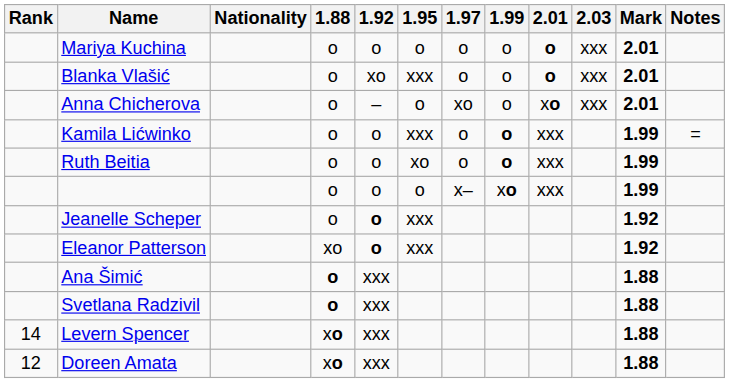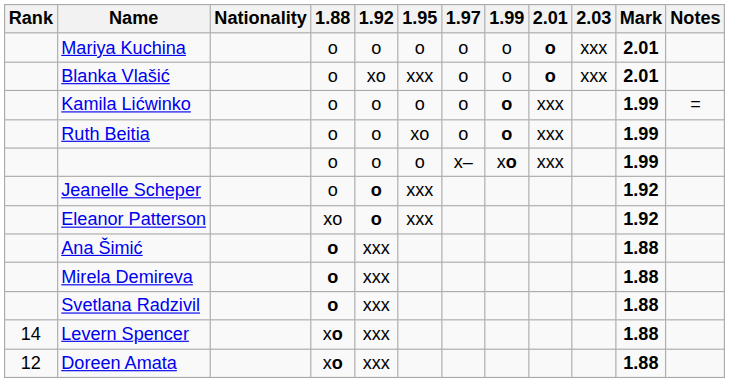 <table class="wikitable sortable" style="text-align:center">
 <tr>
 <th>Rank</th>
 <th>Name</th>
 <th>Nationality</th>
 <th>1.88</th>
 <th>1.92</th>
 <th>1.95</th>
 <th>1.97</th>
 <th>1.99</th>
 <th>2.01</th>
 <th>2.03</th>
 <th>Mark</th>
 <th>Notes</th>
 </tr>
 <tr>
 <td></td>
 <td align=left><a href='#'>Mariya Kuchina</a></td>
 <td align=left></td>
 <td>o</td>
 <td>o</td>
 <td>o</td>
 <td>o</td>
 <td>o</td>
 <td><strong>o </strong></td>
 <td>xxx</td>
 <td><strong>2.01</strong></td>
 <td></td>
 </tr>
 <tr>
 <td></td>
 <td align=left><a href='#'>Blanka Vlašić</a></td>
 <td align=left></td>
 <td>o</td>
 <td>xo</td>
 <td>xxx</td>
 <td>o</td>
 <td>o</td>
 <td><strong>o </strong></td>
 <td>xxx</td>
 <td><strong>2.01</strong></td>
 <td></td>
 </tr>
 <tr>
 <td></td>
-<td align=left><a href='#'>Anna Chicherova</a></td>
-<td align=left></td>
-<td>o</td>
-<td>–</td>
-<td>o</td>
-<td>xo</td>
-<td>o</td>
-<td>x<strong>o</strong></td>
-<td>xxx</td>
-<td><strong>2.01</strong></td>
-<td></td>
-</tr>
-<tr>
-<td></td>
 <td align=left><a href='#'>Kamila Lićwinko</a></td>
 <td align=left></td>
 <td>o</td>
 <td>o</td>
-<td>xxx</td>
+<td>o</td>
 <td>o</td>
 <td><strong>o </strong></td>
 <td>xxx</td>
 <td></td>
 <td><strong>1.99</strong></td>
 <td>=</td>
 </tr>
 <tr>
 <td></td>
 <td align=left><a href='#'>Ruth Beitia</a></td>
 <td align=left></td>
 <td>o</td>
 <td>o</td>
 <td>xo</td>
 <td>o</td>
 <td><strong>o </strong></td>
 <td>xxx</td>
 <td></td>
 <td><strong>1.99</strong></td>
 <td></td>
 </tr>
 <tr>
 <td></td>
 <td align=left></td>
 <td align=left></td>
 <td>o</td>
 <td>o</td>
 <td>o</td>
 <td>x–</td>
 <td>x<strong>o </strong></td>
 <td>xxx</td>
 <td></td>
 <td><strong>1.99</strong></td>
 <td></td>
 </tr>
 <tr>
 <td></td>
 <td align=left><a href='#'>Jeanelle Scheper</a></td>
 <td align=left></td>
 <td>o</td>
 <td><strong>o </strong></td>
 <td>xxx</td>
 <td></td>
 <td></td>
 <td></td>
 <td></td>
 <td><strong>1.92</strong></td>
 <td></td>
 </tr>
 <tr>
 <td></td>
 <td align=left><a href='#'>Eleanor Patterson</a></td>
 <td align=left></td>
 <td>xo</td>
 <td><strong>o </strong></td>
 <td>xxx</td>
 <td></td>
 <td></td>
 <td></td>
 <td></td>
 <td><strong>1.92</strong></td>
 <td></td>
 </tr>
 <tr>
 <td></td>
 <td align=left><a href='#'>Ana Šimić</a></td>
 <td align=left></td>
 <td><strong>o </strong></td>
 <td>xxx</td>
 <td></td>
 <td></td>
 <td></td>
 <td></td>
 <td></td>
 <td><strong>1.88</strong></td>
 <td></td>
 </tr>
 <tr>
 <td></td>
+<td align=left><a href='#'>Mirela Demireva</a></td>
+<td align=left></td>
+<td><strong>o </strong></td>
+<td>xxx</td>
+<td></td>
+<td></td>
+<td></td>
+<td></td>
+<td></td>
+<td><strong>1.88</strong></td>
+<td></td>
+</tr>
+<tr>
+<td></td>
 <td align=left><a href='#'>Svetlana Radzivil</a></td>
 <td align=left></td>
 <td><strong>o </strong></td>
 <td>xxx</td>
 <td></td>
 <td></td>
 <td></td>
 <td></td>
 <td></td>
 <td><strong>1.88</strong></td>
 <td></td>
 </tr>
 <tr>
 <td>14</td>
 <td align=left><a href='#'>Levern Spencer</a></td>
 <td align=left></td>
 <td>x<strong>o </strong></td>
 <td>xxx</td>
 <td></td>
 <td></td>
 <td></td>
 <td></td>
 <td></td>
 <td><strong>1.88</strong></td>
 <td></td>
 </tr>
 <tr>
 <td>12</td>
 <td align=left><a href='#'>Doreen Amata</a></td>
 <td align=left></td>
 <td>x<strong>o </strong></td>
 <td>xxx</td>
 <td></td>
 <td></td>
 <td></td>
 <td></td>
 <td></td>
 <td><strong>1.88</strong></td>
 <td></td>
 </tr>
 </table>
